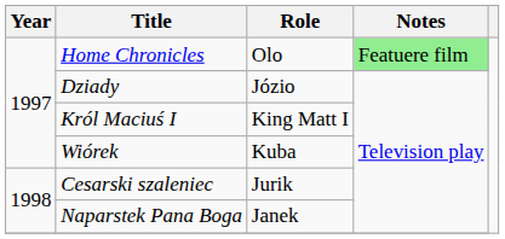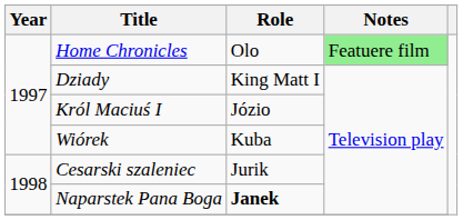 <table class="wikitable plainrowheaders sortable">
 <tr>
 <th scope="col">Year</th>
 <th scope="col">Title</th>
 <th scope="col">Role</th>
 <th scope="col" class="unsortable">Notes</th>
 <th scope="col" class="unsortable"></th>
 </tr>
 <tr>
 <td rowspan=4>1997</td>
 <td><em><a href='#'>Home Chronicles</a></em></td>
 <td>Olo</td>
 <td style="background: lightgreen;">Featuere film</td>
 <td rowspan=20></td>
 </tr>
 <tr>
 <td><em>Dziady</em></td>
-<td>Józio</td>
+<td>King Matt I</td>
 <td rowspan=5><a href='#'>Television play</a></td>
 </tr>
 <tr>
 <td><em>Król Maciuś I</em></td>
-<td>King Matt I</td>
+<td>Józio</td>
 </tr>
 <tr>
 <td><em>Wiórek</em></td>
 <td>Kuba</td>
 </tr>
 <tr>
 <td rowspan=2>1998</td>
 <td><em>Cesarski szaleniec</em></td>
 <td>Jurik</td>
 </tr>
 <tr>
 <td><em> Naparstek Pana Boga</em></td>
-<td>Janek</td>
+<td><strong>Janek</strong></td>
 </tr>
 <tr>
 </tr>
 </table>
